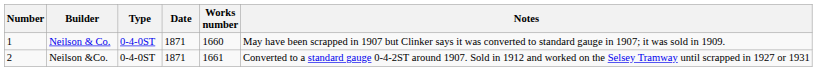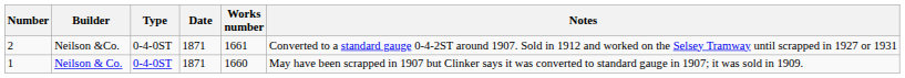 <table class="wikitable">
 <tr>
 <th>Number</th>
 <th>Builder</th>
 <th>Type</th>
 <th>Date</th>
 <th>Works number</th>
 <th>Notes</th>
 </tr>
 <tr>
+<td>2</td>
+<td>Neilson &Co.</td>
+<td>0-4-0ST</td>
+<td>1871</td>
+<td>1661</td>
+<td>Converted to a <a href='#'>standard gauge</a> 0-4-2ST around 1907. Sold in 1912 and worked on the <a href='#'>Selsey Tramway</a> until scrapped in 1927 or 1931</td>
+</tr>
+<tr>
 <td>1</td>
 <td width=100><a href='#'>Neilson & Co.</a></td>
 <td width=60><a href='#'>0-4-0ST</a></td>
 <td width=50>1871</td>
 <td width=50>1660</td>
 <td>May have been scrapped in 1907  but Clinker says it was converted to standard gauge in 1907; it was sold in 1909.</td>
 </tr>
-<tr>
-<td>2</td>
-<td>Neilson &Co.</td>
-<td>0-4-0ST</td>
-<td>1871</td>
-<td>1661</td>
-<td>Converted to a <a href='#'>standard gauge</a> 0-4-2ST around 1907. Sold in 1912 and worked on the <a href='#'>Selsey Tramway</a> until scrapped in 1927 or 1931</td>
-</tr>
 </table>
